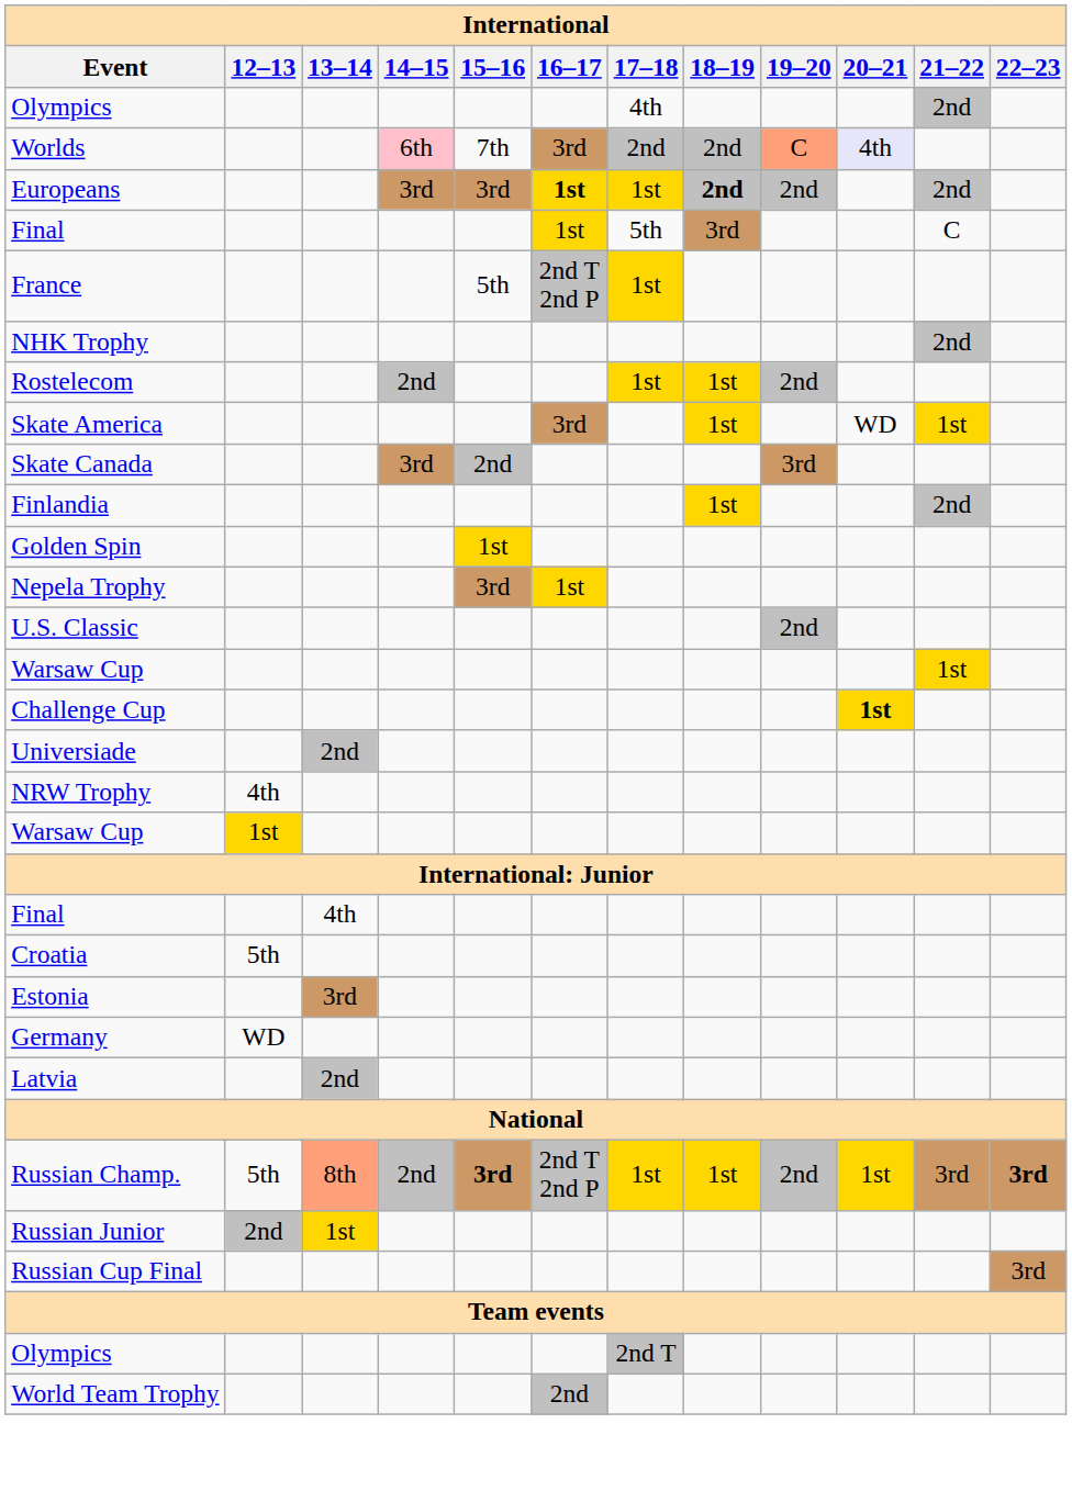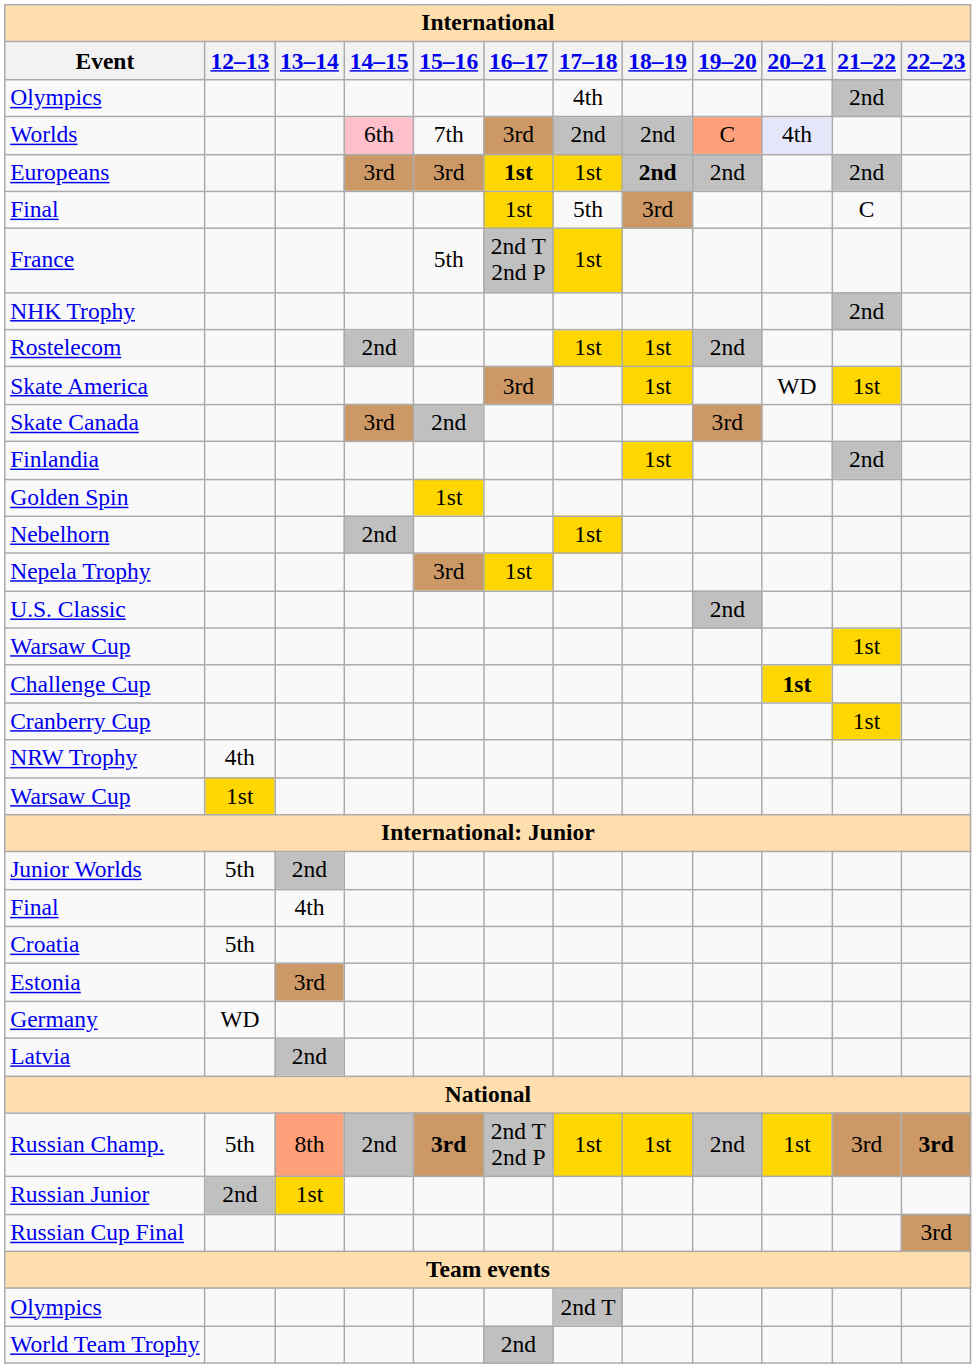 <table class="wikitable" style="text-align:center">
 <tr>
 <th colspan="12" style="background-color: #ffdead; " align="center">International</th>
 </tr>
 <tr>
 <th>Event</th>
 <th><a href='#'>12–13</a></th>
 <th><a href='#'>13–14</a></th>
 <th><a href='#'>14–15</a></th>
 <th><a href='#'>15–16</a></th>
 <th><a href='#'>16–17</a></th>
 <th><a href='#'>17–18</a></th>
 <th><a href='#'>18–19</a></th>
 <th><a href='#'>19–20</a></th>
 <th><a href='#'>20–21</a></th>
 <th><a href='#'>21–22</a></th>
 <th><a href='#'>22–23</a></th>
 </tr>
 <tr>
 <td align=left><a href='#'>Olympics</a></td>
 <td></td>
 <td></td>
 <td></td>
 <td></td>
 <td></td>
 <td>4th</td>
 <td></td>
 <td></td>
 <td></td>
 <td bgcolor=silver>2nd</td>
 <td></td>
 </tr>
 <tr>
 <td align=left><a href='#'>Worlds</a></td>
 <td></td>
 <td></td>
 <td style="background: pink;">6th</td>
 <td>7th</td>
 <td bgcolor=cc9966>3rd</td>
 <td bgcolor=silver>2nd</td>
 <td bgcolor=silver>2nd</td>
 <td style="background: lightsalmon;">C</td>
 <td style="background: lavender;">4th</td>
 <td></td>
 <td></td>
 </tr>
 <tr>
 <td align=left><a href='#'>Europeans</a></td>
 <td></td>
 <td></td>
 <td bgcolor=cc9966>3rd</td>
 <td bgcolor=cc9966>3rd</td>
 <td bgcolor=gold><strong>1st</strong></td>
 <td bgcolor=gold>1st</td>
 <td bgcolor=silver><strong>2nd</strong></td>
 <td bgcolor=silver>2nd</td>
 <td></td>
 <td bgcolor=silver>2nd</td>
 <td></td>
 </tr>
 <tr>
 <td align=left> <a href='#'>Final</a></td>
 <td></td>
 <td></td>
 <td></td>
 <td></td>
 <td bgcolor=gold>1st</td>
 <td>5th</td>
 <td bgcolor=cc9966>3rd</td>
 <td></td>
 <td></td>
 <td>C</td>
 <td></td>
 </tr>
 <tr>
 <td align=left> <a href='#'>France</a></td>
 <td></td>
 <td></td>
 <td></td>
 <td>5th</td>
 <td bgcolor="silver">2nd T <br>2nd P</td>
 <td bgcolor="gold">1st</td>
 <td></td>
 <td></td>
 <td></td>
 <td></td>
 <td></td>
 </tr>
 <tr>
 <td align=left> <a href='#'>NHK Trophy</a></td>
 <td></td>
 <td></td>
 <td></td>
 <td></td>
 <td></td>
 <td></td>
 <td></td>
 <td></td>
 <td></td>
 <td bgcolor="silver">2nd</td>
 <td></td>
 </tr>
 <tr>
 <td align=left> <a href='#'>Rostelecom</a></td>
 <td></td>
 <td></td>
 <td bgcolor="silver">2nd</td>
 <td></td>
 <td></td>
 <td bgcolor="gold">1st</td>
 <td bgcolor="gold">1st</td>
 <td bgcolor="silver">2nd</td>
 <td></td>
 <td></td>
 <td></td>
 </tr>
 <tr>
 <td align=left> <a href='#'>Skate America</a></td>
 <td></td>
 <td></td>
 <td></td>
 <td></td>
 <td bgcolor="cc9966">3rd</td>
 <td></td>
 <td bgcolor="gold">1st</td>
 <td></td>
 <td>WD</td>
 <td bgcolor=gold>1st</td>
 <td></td>
 </tr>
 <tr>
 <td align=left> <a href='#'>Skate Canada</a></td>
 <td></td>
 <td></td>
 <td bgcolor="cc9966">3rd</td>
 <td bgcolor="silver">2nd</td>
 <td></td>
 <td></td>
 <td></td>
 <td bgcolor="cc9966">3rd</td>
 <td></td>
 <td></td>
 <td></td>
 </tr>
 <tr>
 <td align=left> <a href='#'>Finlandia</a></td>
 <td></td>
 <td></td>
 <td></td>
 <td></td>
 <td></td>
 <td></td>
 <td bgcolor="gold">1st</td>
 <td></td>
 <td></td>
 <td bgcolor="silver">2nd</td>
 <td></td>
 </tr>
 <tr>
 <td align=left> <a href='#'>Golden Spin</a></td>
 <td></td>
 <td></td>
 <td></td>
 <td bgcolor="gold">1st</td>
 <td></td>
 <td></td>
 <td></td>
 <td></td>
 <td></td>
 <td></td>
 <td></td>
 </tr>
 <tr>
+<td align=left> <a href='#'>Nebelhorn</a></td>
+<td></td>
+<td></td>
+<td bgcolor="silver">2nd</td>
+<td></td>
+<td></td>
+<td bgcolor="gold">1st</td>
+<td></td>
+<td></td>
+<td></td>
+<td></td>
+<td></td>
+</tr>
+<tr>
 <td align=left> <a href='#'>Nepela Trophy</a></td>
 <td></td>
 <td></td>
 <td></td>
 <td bgcolor="cc9966">3rd</td>
 <td bgcolor="gold">1st</td>
 <td></td>
 <td></td>
 <td></td>
 <td></td>
 <td></td>
 <td></td>
 </tr>
 <tr>
 <td align=left> <a href='#'>U.S. Classic</a></td>
 <td></td>
 <td></td>
 <td></td>
 <td></td>
 <td></td>
 <td></td>
 <td></td>
 <td bgcolor="silver">2nd</td>
 <td></td>
 <td></td>
 <td></td>
 </tr>
 <tr>
 <td align=left> <a href='#'>Warsaw Cup</a></td>
 <td></td>
 <td></td>
 <td></td>
 <td></td>
 <td></td>
 <td></td>
 <td></td>
 <td></td>
 <td></td>
 <td bgcolor="gold">1st</td>
 <td></td>
 </tr>
 <tr>
 <td align=left><a href='#'>Challenge Cup</a></td>
 <td></td>
 <td></td>
 <td></td>
 <td></td>
 <td></td>
 <td></td>
 <td></td>
 <td></td>
 <td bgcolor="gold"><strong>1st</strong></td>
 <td></td>
 <td></td>
 </tr>
 <tr>
-<td align=left><a href='#'>Universiade</a></td>
-<td></td>
-<td bgcolor="silver">2nd</td>
+<td align=left><a href='#'>Cranberry Cup</a></td>
 <td></td>
 <td></td>
 <td></td>
 <td></td>
 <td></td>
 <td></td>
 <td></td>
 <td></td>
+<td></td>
+<td bgcolor="gold">1st</td>
 <td></td>
 </tr>
 <tr>
 <td align=left><a href='#'>NRW Trophy</a></td>
 <td>4th</td>
 <td></td>
 <td></td>
 <td></td>
 <td></td>
 <td></td>
 <td></td>
 <td></td>
 <td></td>
 <td></td>
 <td></td>
 </tr>
 <tr>
 <td align=left><a href='#'>Warsaw Cup</a></td>
 <td bgcolor="gold">1st</td>
 <td></td>
 <td></td>
 <td></td>
 <td></td>
 <td></td>
 <td></td>
 <td></td>
 <td></td>
 <td></td>
 <td></td>
 </tr>
 <tr>
 <th colspan="12" style="background-color: #ffdead; " align="center">International: Junior</th>
+</tr>
+<tr>
+<td align=left><a href='#'>Junior Worlds</a></td>
+<td>5th</td>
+<td bgcolor="silver">2nd</td>
+<td></td>
+<td></td>
+<td></td>
+<td></td>
+<td></td>
+<td></td>
+<td></td>
+<td></td>
+<td></td>
 </tr>
 <tr>
 <td align=left> <a href='#'>Final</a></td>
 <td></td>
 <td>4th</td>
 <td></td>
 <td></td>
 <td></td>
 <td></td>
 <td></td>
 <td></td>
 <td></td>
 <td></td>
 <td></td>
 </tr>
 <tr>
 <td align=left> <a href='#'>Croatia</a></td>
 <td>5th</td>
 <td></td>
 <td></td>
 <td></td>
 <td></td>
 <td></td>
 <td></td>
 <td></td>
 <td></td>
 <td></td>
 <td></td>
 </tr>
 <tr>
 <td align=left> <a href='#'>Estonia</a></td>
 <td></td>
 <td bgcolor="cc9966">3rd</td>
 <td></td>
 <td></td>
 <td></td>
 <td></td>
 <td></td>
 <td></td>
 <td></td>
 <td></td>
 <td></td>
 </tr>
 <tr>
 <td align=left> <a href='#'>Germany</a></td>
 <td>WD</td>
 <td></td>
 <td></td>
 <td></td>
 <td></td>
 <td></td>
 <td></td>
 <td></td>
 <td></td>
 <td></td>
 <td></td>
 </tr>
 <tr>
 <td align=left> <a href='#'>Latvia</a></td>
 <td></td>
 <td bgcolor="silver">2nd</td>
 <td></td>
 <td></td>
 <td></td>
 <td></td>
 <td></td>
 <td></td>
 <td></td>
 <td></td>
 <td></td>
 </tr>
 <tr>
 <th colspan="12" style="background-color: #ffdead; " align="center">National</th>
 </tr>
 <tr>
 <td align=left><a href='#'>Russian Champ.</a></td>
 <td>5th</td>
 <td style="background: lightsalmon;">8th</td>
 <td bgcolor="silver">2nd</td>
 <td bgcolor="cc9966"><strong>3rd</strong></td>
 <td bgcolor="silver">2nd T <br>2nd P</td>
 <td bgcolor="gold">1st</td>
 <td bgcolor="gold">1st</td>
 <td bgcolor="silver">2nd</td>
 <td bgcolor="gold">1st</td>
 <td bgcolor="cc9966">3rd</td>
 <td bgcolor=cc9966><strong>3rd</strong></td>
 </tr>
 <tr>
 <td align=left><a href='#'>Russian Junior</a></td>
 <td bgcolor="silver">2nd</td>
 <td bgcolor="gold">1st</td>
 <td></td>
 <td></td>
 <td></td>
 <td></td>
 <td></td>
 <td></td>
 <td></td>
 <td></td>
 <td></td>
 </tr>
 <tr>
 <td align="left"><a href='#'>Russian Cup Final</a></td>
 <td></td>
 <td></td>
 <td></td>
 <td></td>
 <td></td>
 <td></td>
 <td></td>
 <td></td>
 <td></td>
 <td></td>
 <td bgcolor=cc9966>3rd</td>
 </tr>
 <tr>
 <th colspan="12" style="background-color: #ffdead; " align="center">Team events</th>
 </tr>
 <tr>
 <td align=left><a href='#'>Olympics</a></td>
 <td></td>
 <td></td>
 <td></td>
 <td></td>
 <td></td>
 <td bgcolor="silver">2nd T</td>
 <td></td>
 <td></td>
 <td></td>
 <td></td>
 <td></td>
 </tr>
 <tr>
 <td align=left><a href='#'>World Team Trophy</a></td>
 <td></td>
 <td></td>
 <td></td>
 <td></td>
 <td bgcolor="silver">2nd</td>
 <td></td>
 <td></td>
 <td></td>
 <td></td>
 <td></td>
 <td></td>
 </tr>
 </table>
